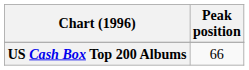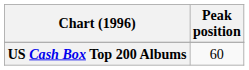 <table class="wikitable plainrowheaders" style="text-align:center;">
 <tr>
 <th scope="col">Chart (1996)</th>
 <th scope="col">Peak<br>position</th>
 </tr>
 <tr>
 </tr>
 <tr>
 <th scope="row">US <em><a href='#'>Cash Box</a></em> Top 200 Albums</th>
-<td align="center">66</td>
+<td align="center">60</td>
 </tr>
 </table>
